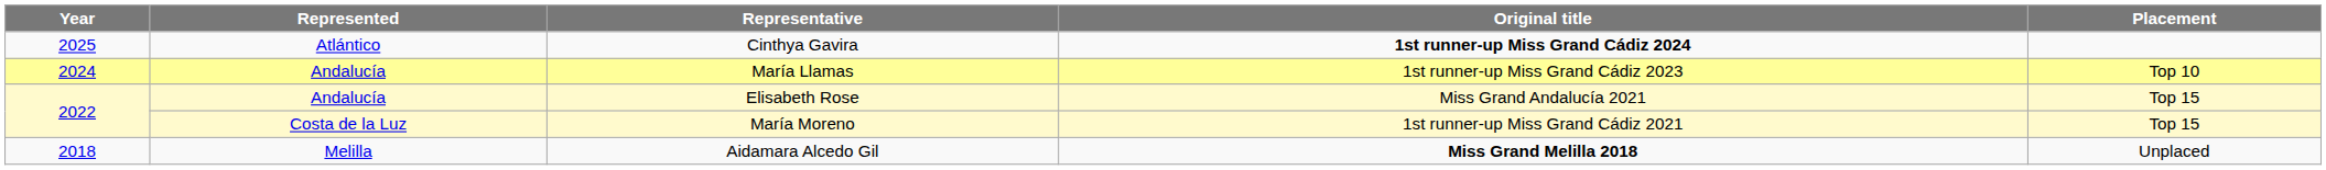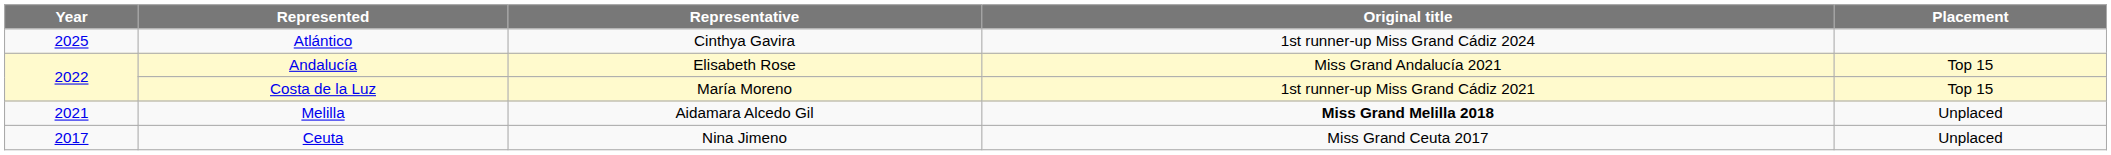 <table class="wikitable" style="font-size: 90%; text-align:center; width:100%">
 <tr>
 <th style="background-color:#787878;color:#FFFFFF;">Year</th>
 <th style="background-color:#787878;color:#FFFFFF;">Represented</th>
 <th style="background-color:#787878;color:#FFFFFF;">Representative</th>
 <th style="background-color:#787878;color:#FFFFFF;">Original title</th>
 <th style="background-color:#787878;color:#FFFFFF;">Placement</th>
 </tr>
 <tr>
 <td><a href='#'>2025</a></td>
 <td><a href='#'>Atlántico</a></td>
 <td>Cinthya Gavira</td>
-<td><strong>1st runner-up Miss Grand Cádiz 2024</strong></td>
-</tr>
-<tr bgcolor=#FFFF99>
-<td><a href='#'>2024</a></td>
-<td><a href='#'>Andalucía</a></td>
-<td>María Llamas</td>
-<td>1st runner-up Miss Grand Cádiz 2023</td>
-<td>Top 10</td>
+<td>1st runner-up Miss Grand Cádiz 2024</td>
 </tr>
 <tr bgcolor=FFFACD>
 <td rowspan=2><a href='#'>2022</a></td>
 <td><a href='#'>Andalucía</a></td>
 <td>Elisabeth Rose</td>
 <td>Miss Grand Andalucía 2021</td>
 <td>Top 15</td>
 </tr>
 <tr bgcolor=FFFACD>
 <td><a href='#'>Costa de la Luz</a></td>
 <td>María Moreno</td>
 <td>1st runner-up Miss Grand Cádiz 2021</td>
 <td>Top 15</td>
 </tr>
 <tr>
-<td><a href='#'>2018</a></td>
+<td><a href='#'>2021</a></td>
 <td><a href='#'>Melilla</a></td>
 <td>Aidamara Alcedo Gil</td>
 <td><strong>Miss Grand Melilla 2018</strong></td>
 <td>Unplaced</td>
 </tr>
+<tr>
+<td><a href='#'>2017</a></td>
+<td><a href='#'>Ceuta</a></td>
+<td>Nina Jimeno</td>
+<td>Miss Grand Ceuta 2017</td>
+<td>Unplaced</td>
+</tr>
 </table>
